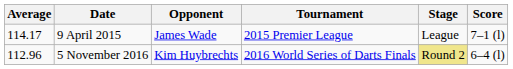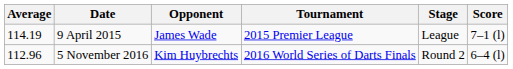 <table class="wikitable">
 <tr>
 <th>Average</th>
 <th>Date</th>
 <th>Opponent</th>
 <th>Tournament</th>
 <th>Stage</th>
 <th>Score</th>
 </tr>
 <tr>
-<td>114.17</td>
+<td>114.19</td>
 <td>9 April 2015</td>
 <td> <a href='#'>James Wade</a></td>
 <td><a href='#'>2015 Premier League</a></td>
 <td>League</td>
 <td>7–1 (l)</td>
 </tr>
 <tr>
 <td>112.96</td>
 <td>5 November 2016</td>
 <td> <a href='#'>Kim Huybrechts</a></td>
 <td><a href='#'>2016 World Series of Darts Finals</a></td>
-<td style="background: khaki;">Round 2</td>
+<td>Round 2</td>
 <td>6–4 (l)</td>
 </tr>
 </table>
